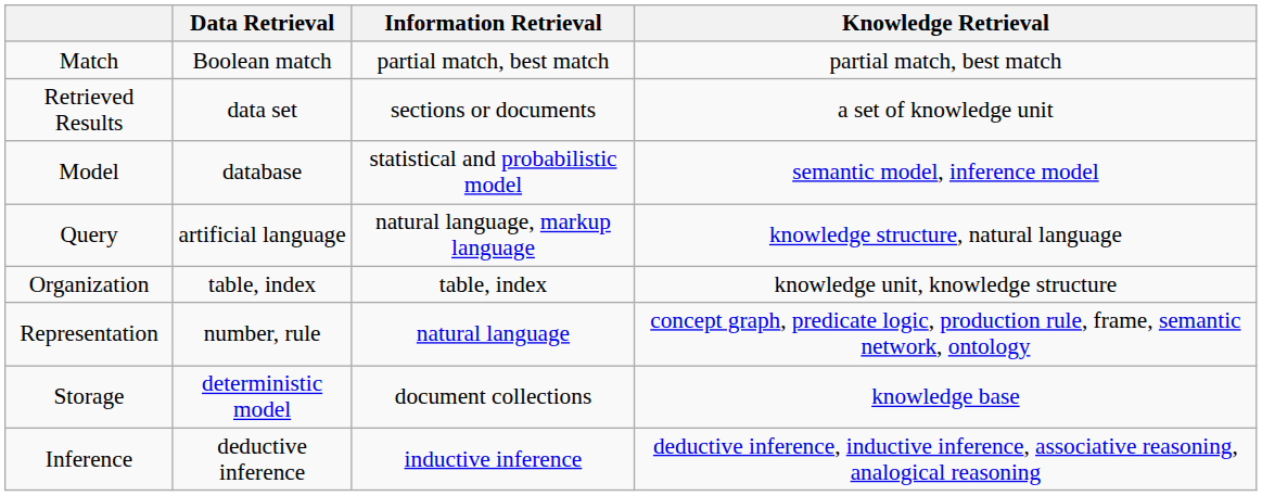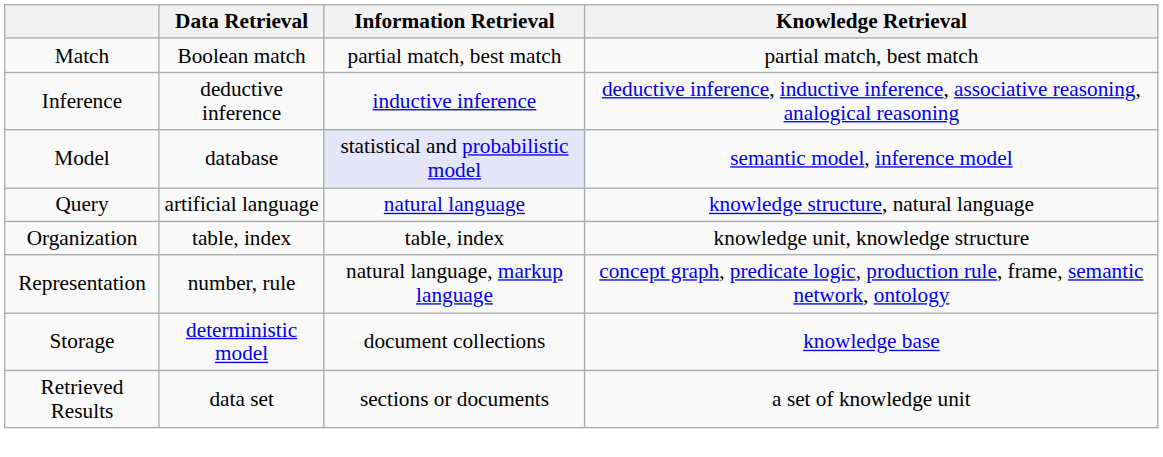 <table class="wikitable" style="text-align:center; border:5">
 <tr>
 <th></th>
 <th>Data Retrieval</th>
 <th>Information Retrieval</th>
 <th>Knowledge Retrieval</th>
 </tr>
 <tr>
 <td>Match</td>
 <td>Boolean match</td>
 <td>partial match, best match</td>
 <td>partial match, best match</td>
 </tr>
 <tr>
-<td>Retrieved Results</td>
-<td>data set</td>
-<td>sections or documents</td>
-<td>a set of knowledge unit</td>
+<td>Inference</td>
+<td>deductive inference</td>
+<td><a href='#'>inductive inference</a></td>
+<td><a href='#'>deductive inference</a>, <a href='#'>inductive inference</a>, <a href='#'>associative reasoning</a>, <a href='#'>analogical reasoning</a></td>
 </tr>
 <tr>
 <td>Model</td>
 <td>database</td>
-<td>statistical and <a href='#'>probabilistic model</a></td>
+<td style="background: lavender;">statistical and <a href='#'>probabilistic model</a></td>
 <td><a href='#'>semantic model</a>, <a href='#'>inference model</a></td>
 </tr>
 <tr>
 <td>Query</td>
 <td>artificial language</td>
-<td>natural language, <a href='#'>markup language</a></td>
+<td><a href='#'>natural language</a></td>
 <td><a href='#'>knowledge structure</a>, natural language</td>
 </tr>
 <tr>
 <td>Organization</td>
 <td>table, index</td>
 <td>table, index</td>
 <td>knowledge unit, knowledge structure</td>
 </tr>
 <tr>
 <td>Representation</td>
 <td>number, rule</td>
-<td><a href='#'>natural language</a></td>
+<td>natural language, <a href='#'>markup language</a></td>
 <td><a href='#'>concept graph</a>, <a href='#'>predicate logic</a>, <a href='#'>production rule</a>, frame, <a href='#'>semantic network</a>, <a href='#'>ontology</a></td>
 </tr>
 <tr>
 <td>Storage</td>
 <td><a href='#'>deterministic model</a></td>
 <td>document collections</td>
 <td><a href='#'>knowledge base</a></td>
 </tr>
 <tr>
-<td>Inference</td>
-<td>deductive inference</td>
-<td><a href='#'>inductive inference</a></td>
-<td><a href='#'>deductive inference</a>, <a href='#'>inductive inference</a>, <a href='#'>associative reasoning</a>, <a href='#'>analogical reasoning</a></td>
+<td>Retrieved Results</td>
+<td>data set</td>
+<td>sections or documents</td>
+<td>a set of knowledge unit</td>
 </tr>
 </table>
